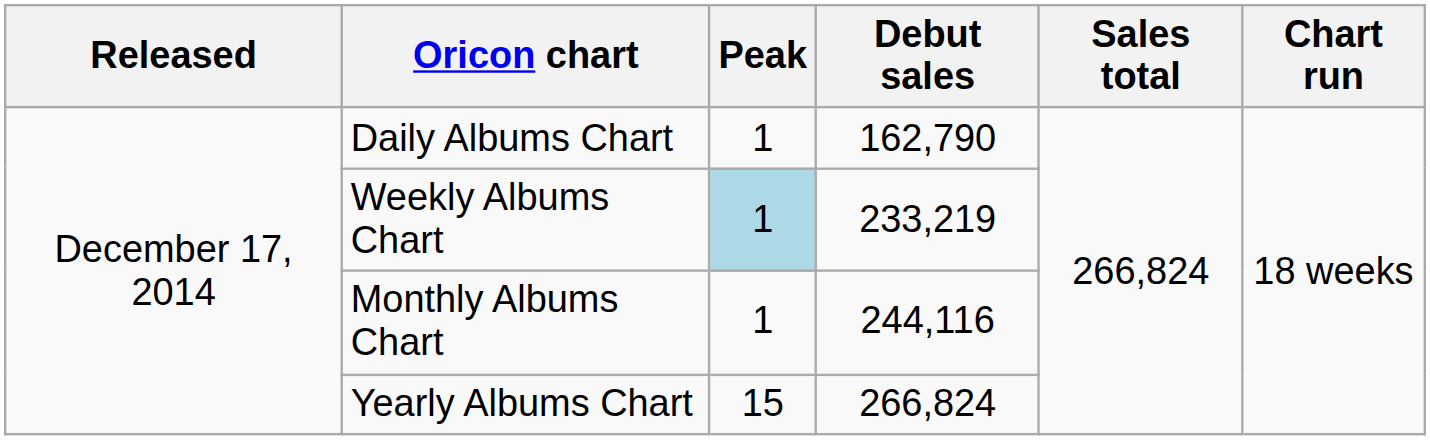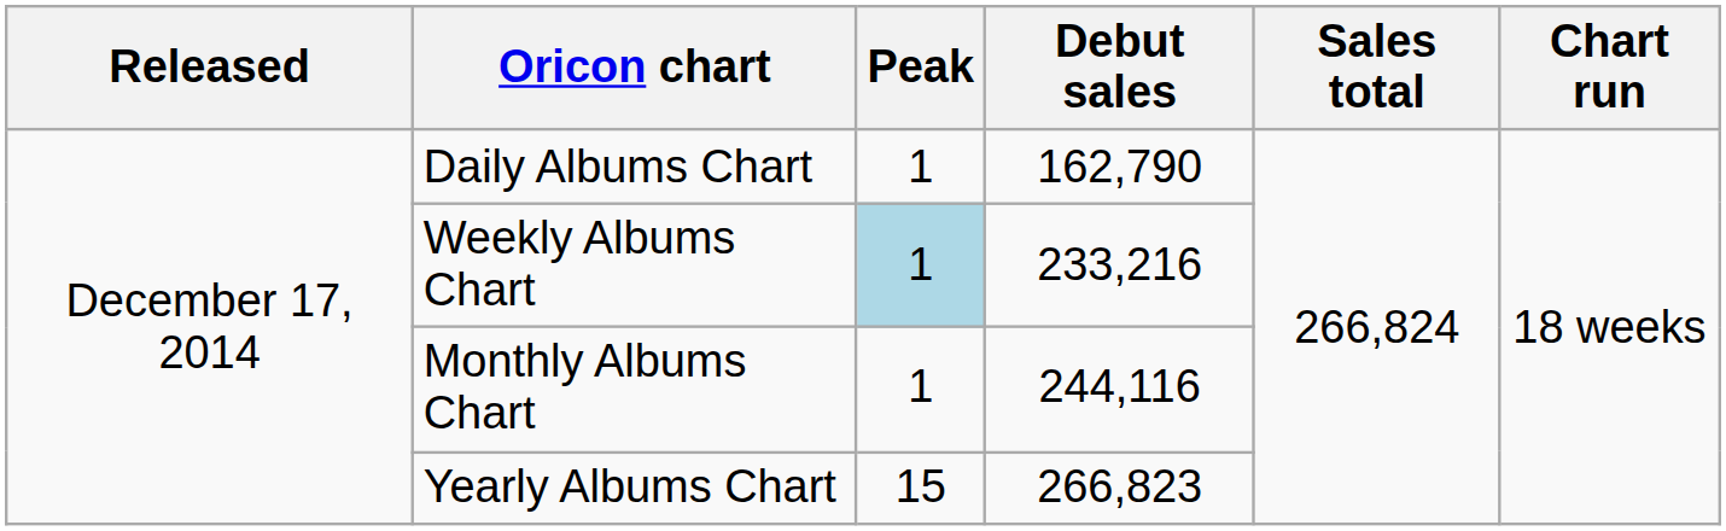 <table class="wikitable" style="width:600px;">
 <tr>
 <th style="text-align:center;">Released</th>
 <th style="text-align:center;"><a href='#'>Oricon</a> chart</th>
 <th style="text-align:center;">Peak</th>
 <th style="text-align:center;">Debut sales</th>
 <th style="text-align:center;">Sales total</th>
 <th style="text-align:center;">Chart run</th>
 </tr>
 <tr>
 <td style="text-align:center;" rowspan="4">December 17, 2014</td>
 <td align="left">Daily Albums Chart</td>
 <td style="text-align:center;">1</td>
 <td style="text-align:center;">162,790</td>
 <td style="text-align:center;" rowspan="4">266,824</td>
 <td style="text-align:center;" rowspan="4">18 weeks</td>
 </tr>
 <tr>
 <td align="left">Weekly Albums Chart</td>
 <td style="background: lightblue; text-align:center;">1</td>
-<td style="text-align:center;">233,219</td>
+<td style="text-align:center;">233,216</td>
 </tr>
 <tr>
 <td align="left">Monthly Albums Chart</td>
 <td style="text-align:center;">1</td>
 <td style="text-align:center;">244,116</td>
 </tr>
 <tr>
 <td align="left">Yearly Albums Chart</td>
 <td style="text-align:center;">15</td>
-<td style="text-align:center;">266,824</td>
+<td style="text-align:center;">266,823</td>
 </tr>
 </table>
